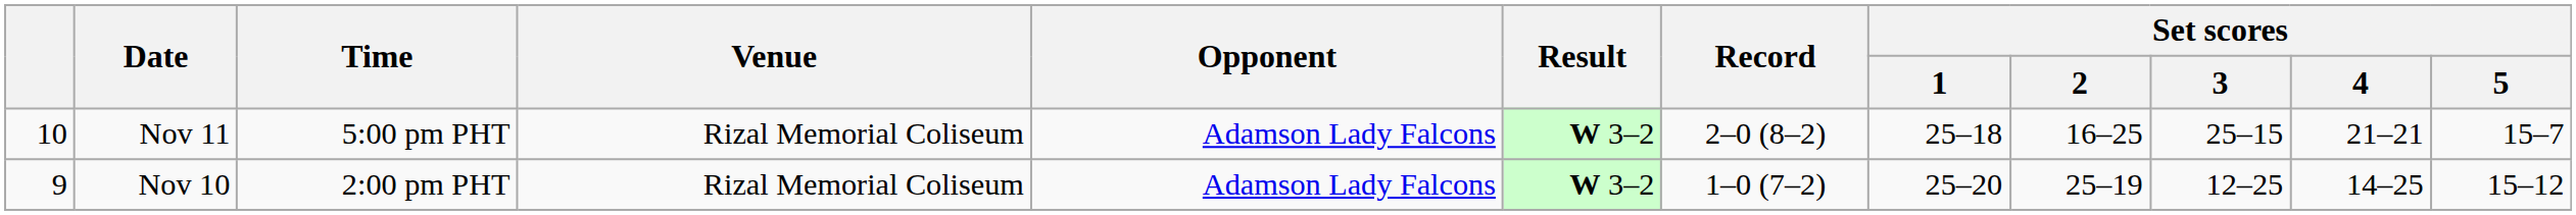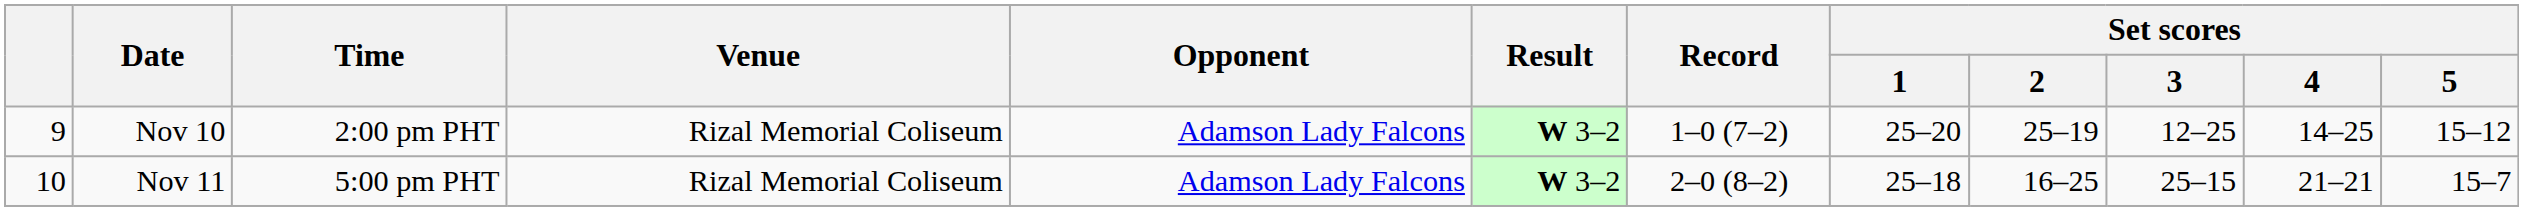 <table class=wikitable width=100%>
 <tr text-align:center>
 <th rowspan=2></th>
 <th rowspan=2>Date</th>
 <th rowspan=2>Time</th>
 <th rowspan=2>Venue</th>
 <th rowspan=2>Opponent</th>
 <th rowspan=2>Result</th>
 <th rowspan=2>Record</th>
 <th colspan=5>Set scores</th>
 </tr>
 <tr>
 <th>1</th>
 <th>2</th>
 <th>3</th>
 <th>4</th>
 <th>5</th>
 </tr>
 <tr align=right style=font-size:95%>
+<td>9</td>
+<td>Nov 10</td>
+<td>2:00 pm PHT</td>
+<td>Rizal Memorial Coliseum</td>
+<td><a href='#'>Adamson Lady Falcons</a></td>
+<td bgcolor=#ccffcc><strong>W</strong> 3–2</td>
+<td align=center>1–0 (7–2)</td>
+<td>25–20</td>
+<td>25–19</td>
+<td>12–25</td>
+<td>14–25</td>
+<td>15–12</td>
+</tr>
+<tr align=right style=font-size:95%>
 <td>10</td>
 <td>Nov 11</td>
 <td>5:00 pm PHT</td>
 <td>Rizal Memorial Coliseum</td>
 <td><a href='#'>Adamson Lady Falcons</a></td>
 <td bgcolor=#ccffcc><strong>W</strong> 3–2</td>
 <td align=center>2–0 (8–2)</td>
 <td>25–18</td>
 <td>16–25</td>
 <td>25–15</td>
 <td>21–21</td>
 <td>15–7</td>
 </tr>
-<tr align=right style=font-size:95%>
-<td>9</td>
-<td>Nov 10</td>
-<td>2:00 pm PHT</td>
-<td>Rizal Memorial Coliseum</td>
-<td><a href='#'>Adamson Lady Falcons</a></td>
-<td bgcolor=#ccffcc><strong>W</strong> 3–2</td>
-<td align=center>1–0 (7–2)</td>
-<td>25–20</td>
-<td>25–19</td>
-<td>12–25</td>
-<td>14–25</td>
-<td>15–12</td>
-</tr>
 </table>
